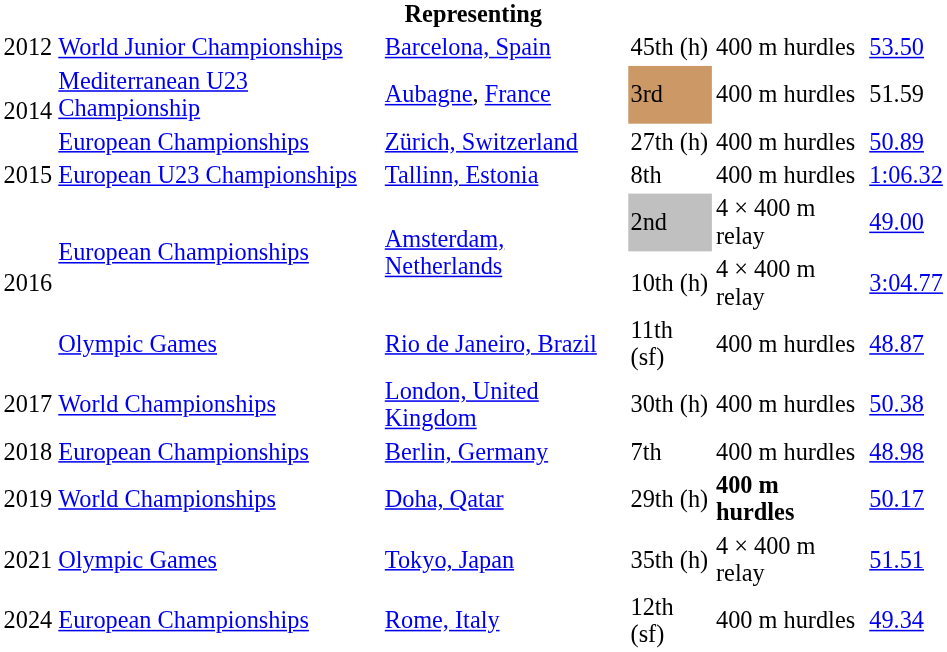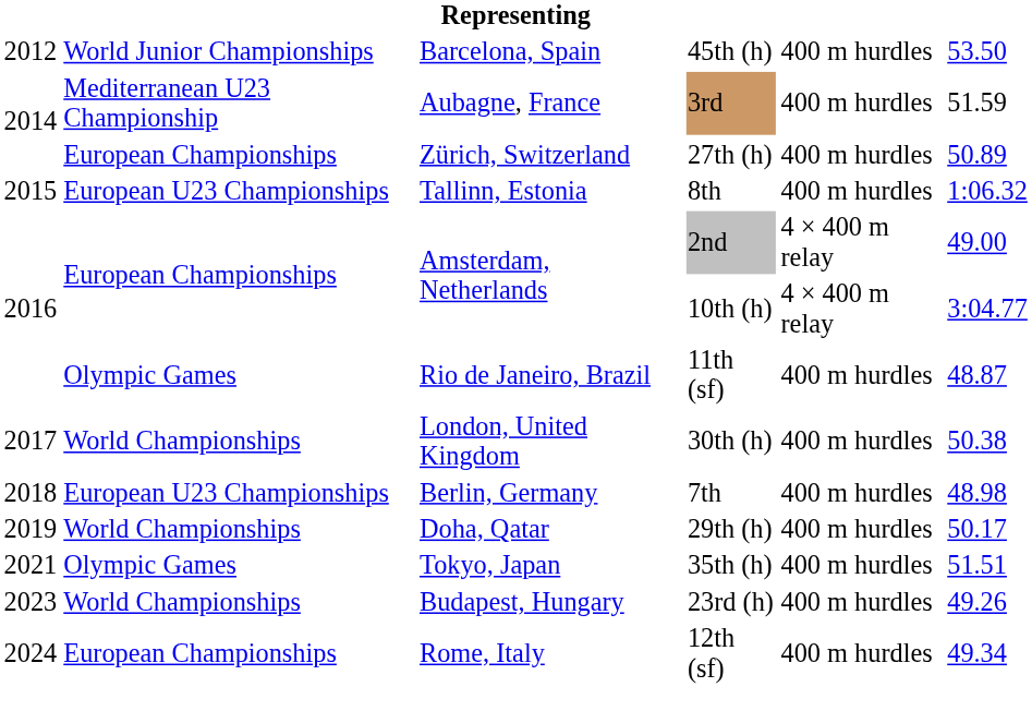 <table>
 <tr>
 <th colspan="6">Representing </th>
 </tr>
 <tr>
 <td>2012</td>
 <td><a href='#'>World Junior Championships</a></td>
 <td><a href='#'>Barcelona, Spain</a></td>
 <td>45th (h)</td>
 <td>400 m hurdles</td>
 <td><a href='#'>53.50</a></td>
 </tr>
 <tr>
 <td rowspan=2>2014</td>
 <td><a href='#'>Mediterranean U23 Championship</a></td>
 <td><a href='#'>Aubagne</a>, <a href='#'>France</a></td>
 <td bgcolor=cc9966>3rd</td>
 <td>400 m hurdles</td>
 <td>51.59</td>
 </tr>
 <tr>
 <td><a href='#'>European Championships</a></td>
 <td><a href='#'>Zürich, Switzerland</a></td>
 <td>27th (h)</td>
 <td>400 m hurdles</td>
 <td><a href='#'>50.89</a></td>
 </tr>
 <tr>
 <td>2015</td>
 <td><a href='#'>European U23 Championships</a></td>
 <td><a href='#'>Tallinn, Estonia</a></td>
 <td>8th</td>
 <td>400 m hurdles</td>
 <td><a href='#'>1:06.32</a></td>
 </tr>
 <tr>
 <td rowspan=3>2016</td>
 <td rowspan=2><a href='#'>European Championships</a></td>
 <td rowspan=2><a href='#'>Amsterdam, Netherlands</a></td>
 <td bgcolor=silver>2nd</td>
 <td>4 × 400 m relay</td>
 <td><a href='#'>49.00</a></td>
 </tr>
 <tr>
 <td>10th (h)</td>
 <td>4 × 400 m relay</td>
 <td><a href='#'>3:04.77</a></td>
 </tr>
 <tr>
 <td><a href='#'>Olympic Games</a></td>
 <td><a href='#'>Rio de Janeiro, Brazil</a></td>
 <td>11th (sf)</td>
 <td>400 m hurdles</td>
 <td><a href='#'>48.87</a></td>
 </tr>
 <tr>
 <td>2017</td>
 <td><a href='#'>World Championships</a></td>
 <td><a href='#'>London, United Kingdom</a></td>
 <td>30th (h)</td>
 <td>400 m hurdles</td>
 <td><a href='#'>50.38</a></td>
 </tr>
 <tr>
 <td>2018</td>
-<td><a href='#'>European Championships</a></td>
+<td><a href='#'>European U23 Championships</a></td>
 <td><a href='#'>Berlin, Germany</a></td>
 <td>7th</td>
 <td>400 m hurdles</td>
 <td><a href='#'>48.98</a></td>
 </tr>
 <tr>
 <td>2019</td>
 <td><a href='#'>World Championships</a></td>
 <td><a href='#'>Doha, Qatar</a></td>
 <td>29th (h)</td>
-<td><strong>400 m hurdles</strong></td>
+<td>400 m hurdles</td>
 <td><a href='#'>50.17</a></td>
 </tr>
 <tr>
 <td>2021</td>
 <td><a href='#'>Olympic Games</a></td>
 <td><a href='#'>Tokyo, Japan</a></td>
 <td>35th (h)</td>
-<td>4 × 400 m relay</td>
+<td>400 m hurdles</td>
 <td><a href='#'>51.51</a></td>
+</tr>
+<tr>
+<td>2023</td>
+<td><a href='#'>World Championships</a></td>
+<td><a href='#'>Budapest, Hungary</a></td>
+<td>23rd (h)</td>
+<td>400 m hurdles</td>
+<td><a href='#'>49.26</a></td>
 </tr>
 <tr>
 <td>2024</td>
 <td><a href='#'>European Championships</a></td>
 <td><a href='#'>Rome, Italy</a></td>
 <td>12th (sf)</td>
 <td>400 m hurdles</td>
 <td><a href='#'>49.34</a></td>
 </tr>
 </table>
